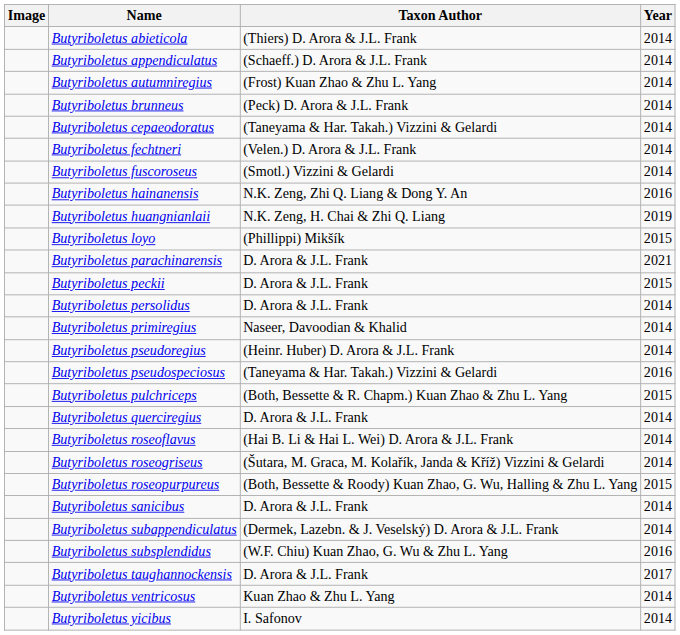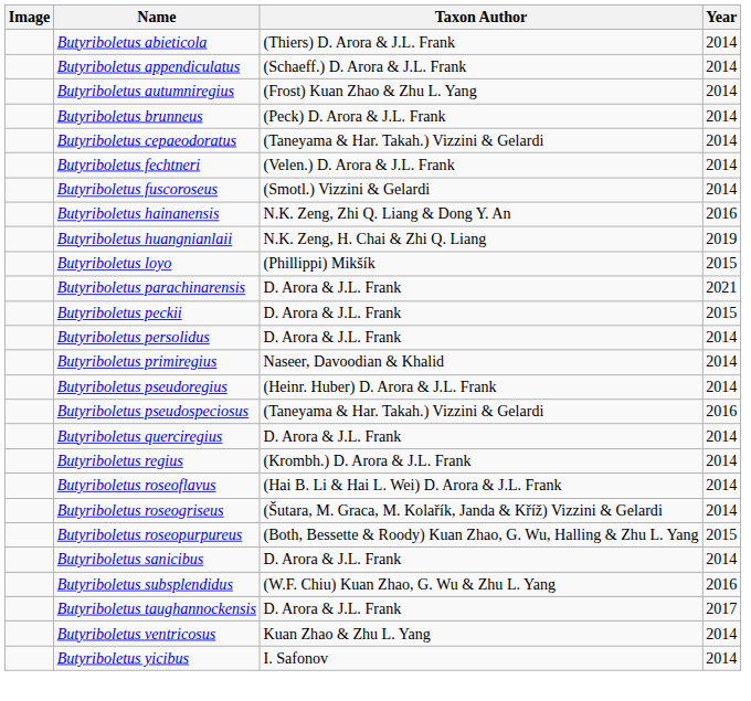 <table class="wikitable sortable">
 <tr>
 <th>Image</th>
 <th>Name</th>
 <th>Taxon Author</th>
 <th>Year</th>
 </tr>
 <tr>
 <td></td>
 <td><em><a href='#'>Butyriboletus abieticola</a></em></td>
 <td>(Thiers) D. Arora & J.L. Frank</td>
 <td>2014</td>
 </tr>
 <tr>
 <td></td>
 <td><em><a href='#'>Butyriboletus appendiculatus</a></em></td>
 <td>(Schaeff.) D. Arora & J.L. Frank</td>
 <td>2014</td>
 </tr>
 <tr>
 <td></td>
 <td><em><a href='#'>Butyriboletus autumniregius</a></em></td>
 <td>(Frost) Kuan Zhao & Zhu L. Yang</td>
 <td>2014</td>
 </tr>
 <tr>
 <td></td>
 <td><em><a href='#'>Butyriboletus brunneus</a></em></td>
 <td>(Peck) D. Arora & J.L. Frank</td>
 <td>2014</td>
 </tr>
 <tr>
 <td></td>
 <td><em><a href='#'>Butyriboletus cepaeodoratus</a></em></td>
 <td>(Taneyama & Har. Takah.) Vizzini & Gelardi</td>
 <td>2014</td>
 </tr>
 <tr>
 <td></td>
 <td><em><a href='#'>Butyriboletus fechtneri</a></em></td>
 <td>(Velen.) D. Arora & J.L. Frank</td>
 <td>2014</td>
 </tr>
 <tr>
 <td></td>
 <td><em><a href='#'>Butyriboletus fuscoroseus</a></em></td>
 <td>(Smotl.) Vizzini & Gelardi</td>
 <td>2014</td>
 </tr>
 <tr>
 <td></td>
 <td><em><a href='#'>Butyriboletus hainanensis</a></em></td>
 <td>N.K. Zeng, Zhi Q. Liang & Dong Y. An</td>
 <td>2016</td>
 </tr>
 <tr>
 <td></td>
 <td><em><a href='#'>Butyriboletus huangnianlaii</a></em></td>
 <td>N.K. Zeng, H. Chai & Zhi Q. Liang</td>
 <td>2019</td>
 </tr>
 <tr>
 <td></td>
 <td><em><a href='#'>Butyriboletus loyo</a></em></td>
 <td>(Phillippi) Mikšík</td>
 <td>2015</td>
 </tr>
 <tr>
 <td></td>
 <td><em><a href='#'>Butyriboletus parachinarensis</a></em></td>
 <td>D. Arora & J.L. Frank</td>
 <td>2021</td>
 </tr>
 <tr>
 <td></td>
 <td><em><a href='#'>Butyriboletus peckii</a></em></td>
 <td>D. Arora & J.L. Frank</td>
 <td>2015</td>
 </tr>
 <tr>
 <td></td>
 <td><em><a href='#'>Butyriboletus persolidus</a></em></td>
 <td>D. Arora & J.L. Frank</td>
 <td>2014</td>
 </tr>
 <tr>
 <td></td>
 <td><em><a href='#'>Butyriboletus primiregius</a></em></td>
 <td>Naseer, Davoodian & Khalid</td>
 <td>2014</td>
 </tr>
 <tr>
 <td></td>
 <td><em><a href='#'>Butyriboletus pseudoregius</a></em></td>
 <td>(Heinr. Huber) D. Arora & J.L. Frank</td>
 <td>2014</td>
 </tr>
 <tr>
 <td></td>
 <td><em><a href='#'>Butyriboletus pseudospeciosus</a></em></td>
 <td>(Taneyama & Har. Takah.) Vizzini & Gelardi</td>
 <td>2016</td>
 </tr>
 <tr>
 <td></td>
-<td><em><a href='#'>Butyriboletus pulchriceps</a></em></td>
-<td>(Both, Bessette & R. Chapm.) Kuan Zhao & Zhu L. Yang</td>
-<td>2015</td>
+<td><em><a href='#'>Butyriboletus querciregius</a></em></td>
+<td>D. Arora & J.L. Frank</td>
+<td>2014</td>
 </tr>
 <tr>
 <td></td>
-<td><em><a href='#'>Butyriboletus querciregius</a></em></td>
-<td>D. Arora & J.L. Frank</td>
+<td><em><a href='#'>Butyriboletus regius</a></em></td>
+<td>(Krombh.) D. Arora & J.L. Frank</td>
 <td>2014</td>
 </tr>
 <tr>
 <td></td>
 <td><em><a href='#'>Butyriboletus roseoflavus</a></em></td>
 <td>(Hai B. Li & Hai L. Wei) D. Arora & J.L. Frank</td>
 <td>2014</td>
 </tr>
 <tr>
 <td></td>
 <td><em><a href='#'>Butyriboletus roseogriseus</a></em></td>
 <td>(Šutara, M. Graca, M. Kolařík, Janda & Kříž) Vizzini & Gelardi</td>
 <td>2014</td>
 </tr>
 <tr>
 <td></td>
 <td><em><a href='#'>Butyriboletus roseopurpureus</a></em></td>
 <td>(Both, Bessette & Roody) Kuan Zhao, G. Wu, Halling & Zhu L. Yang</td>
 <td>2015</td>
 </tr>
 <tr>
 <td></td>
 <td><em><a href='#'>Butyriboletus sanicibus</a></em></td>
 <td>D. Arora & J.L. Frank</td>
 <td>2014</td>
 </tr>
 <tr>
 <td></td>
-<td><em><a href='#'>Butyriboletus subappendiculatus</a></em></td>
-<td>(Dermek, Lazebn. & J. Veselský) D. Arora & J.L. Frank</td>
-<td>2014</td>
-</tr>
-<tr>
-<td></td>
 <td><em><a href='#'>Butyriboletus subsplendidus</a></em></td>
 <td>(W.F. Chiu) Kuan Zhao, G. Wu & Zhu L. Yang</td>
 <td>2016</td>
 </tr>
 <tr>
 <td></td>
 <td><em><a href='#'>Butyriboletus taughannockensis</a></em></td>
 <td>D. Arora & J.L. Frank</td>
 <td>2017</td>
 </tr>
 <tr>
 <td></td>
 <td><em><a href='#'>Butyriboletus ventricosus</a></em></td>
 <td>Kuan Zhao & Zhu L. Yang</td>
 <td>2014</td>
 </tr>
 <tr>
 <td></td>
 <td><em><a href='#'>Butyriboletus yicibus</a></em></td>
 <td>I. Safonov</td>
 <td>2014</td>
 </tr>
 </table>
